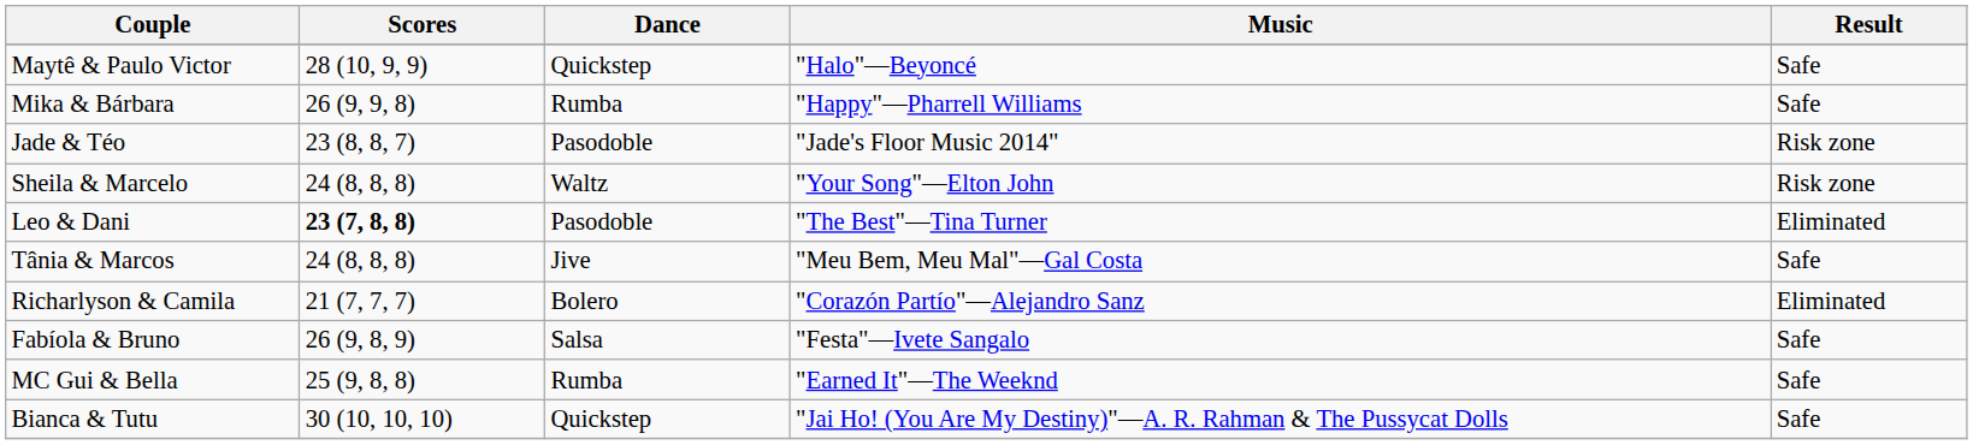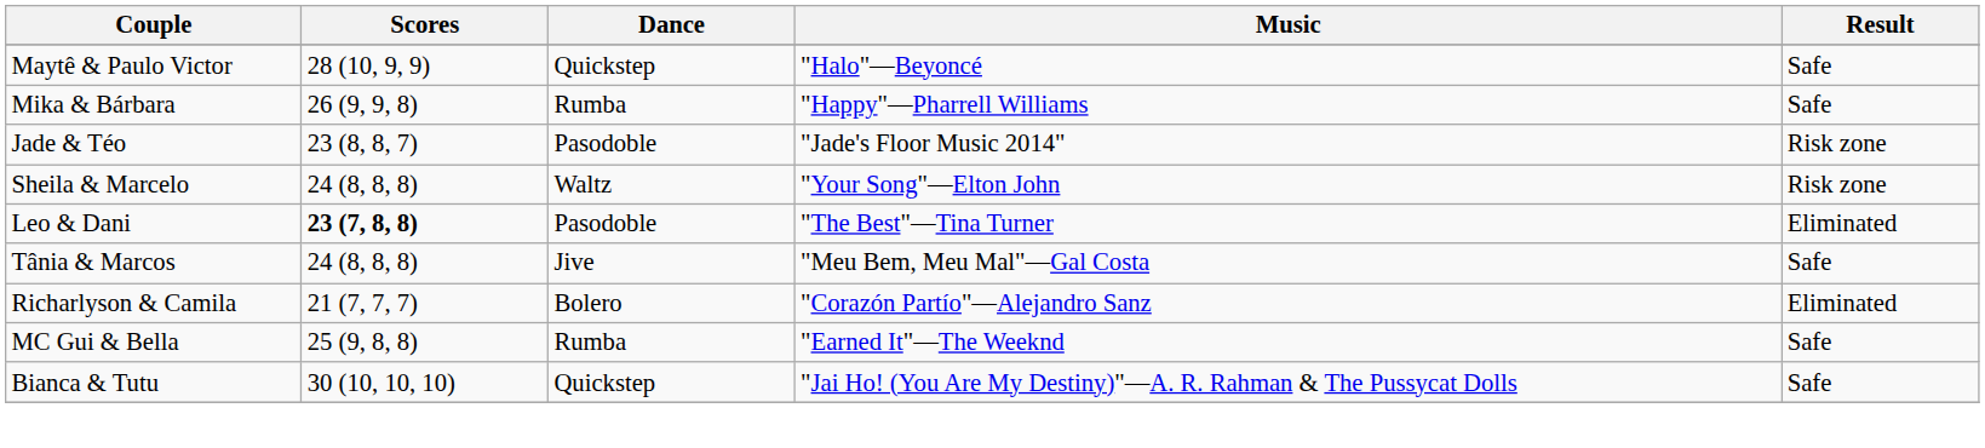 <table class="wikitable sortable" style="width:100%;">
 <tr>
 <th style="width:15.0%;">Couple</th>
 <th style="width:12.5%;">Scores</th>
 <th style="width:12.5%;">Dance</th>
 <th style="width:50.0%;">Music</th>
 <th style="width:10.0%;">Result</th>
 </tr>
 <tr>
 </tr>
 <tr>
 <td>Maytê & Paulo Victor</td>
 <td>28 (10, 9, 9)</td>
 <td>Quickstep</td>
 <td>"<a href='#'>Halo</a>"—<a href='#'>Beyoncé</a></td>
 <td>Safe</td>
 </tr>
 <tr>
 <td>Mika & Bárbara</td>
 <td>26 (9, 9, 8)</td>
 <td>Rumba</td>
 <td>"<a href='#'>Happy</a>"—<a href='#'>Pharrell Williams</a></td>
 <td>Safe</td>
 </tr>
 <tr>
 <td>Jade & Téo</td>
 <td>23 (8, 8, 7)</td>
 <td>Pasodoble</td>
 <td>"Jade's Floor Music 2014"</td>
 <td>Risk zone</td>
 </tr>
 <tr>
 <td>Sheila & Marcelo</td>
 <td>24 (8, 8, 8)</td>
 <td>Waltz</td>
 <td>"<a href='#'>Your Song</a>"—<a href='#'>Elton John</a></td>
 <td>Risk zone</td>
 </tr>
 <tr>
 <td>Leo & Dani</td>
 <td><strong>23 (7, 8, 8)</strong></td>
 <td>Pasodoble</td>
 <td>"<a href='#'>The Best</a>"—<a href='#'>Tina Turner</a></td>
 <td>Eliminated</td>
 </tr>
 <tr>
 <td>Tânia & Marcos</td>
 <td>24 (8, 8, 8)</td>
 <td>Jive</td>
 <td>"Meu Bem, Meu Mal"—<a href='#'>Gal Costa</a></td>
 <td>Safe</td>
 </tr>
 <tr>
 <td>Richarlyson & Camila</td>
 <td>21 (7, 7, 7)</td>
 <td>Bolero</td>
 <td>"<a href='#'>Corazón Partío</a>"—<a href='#'>Alejandro Sanz</a></td>
 <td>Eliminated</td>
 </tr>
 <tr>
-<td>Fabíola & Bruno</td>
-<td>26 (9, 8, 9)</td>
-<td>Salsa</td>
-<td>"Festa"—<a href='#'>Ivete Sangalo</a></td>
-<td>Safe</td>
-</tr>
-<tr>
 <td>MC Gui & Bella</td>
 <td>25 (9, 8, 8)</td>
 <td>Rumba</td>
 <td>"<a href='#'>Earned It</a>"—<a href='#'>The Weeknd</a></td>
 <td>Safe</td>
 </tr>
 <tr>
 <td>Bianca & Tutu</td>
 <td>30 (10, 10, 10)</td>
 <td>Quickstep</td>
 <td>"<a href='#'>Jai Ho! (You Are My Destiny)</a>"—<a href='#'>A. R. Rahman</a> & <a href='#'>The Pussycat Dolls</a></td>
 <td>Safe</td>
 </tr>
 <tr>
 </tr>
 </table>
